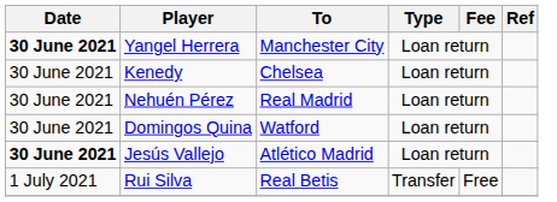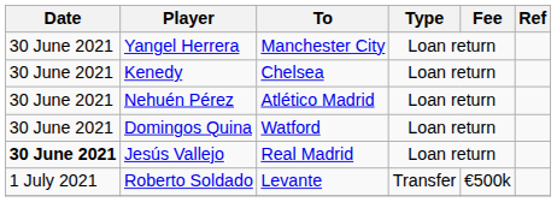 <table class="wikitable">
 <tr>
 <th>Date</th>
 <th>Player</th>
 <th>To</th>
 <th>Type</th>
 <th>Fee</th>
 <th>Ref</th>
 </tr>
 <tr>
-<td><strong>30 June 2021</strong></td>
+<td>30 June 2021</td>
 <td> <a href='#'>Yangel Herrera</a></td>
 <td> <a href='#'>Manchester City</a></td>
 <td align=center colspan=2>Loan return</td>
 <td align=center></td>
 </tr>
 <tr>
 <td>30 June 2021</td>
 <td> <a href='#'>Kenedy</a></td>
 <td> <a href='#'>Chelsea</a></td>
 <td align=center colspan=2>Loan return</td>
 <td align=center></td>
 </tr>
 <tr>
 <td>30 June 2021</td>
 <td> <a href='#'>Nehuén Pérez</a></td>
-<td><a href='#'>Real Madrid</a></td>
+<td><a href='#'>Atlético Madrid</a></td>
 <td align=center colspan=2>Loan return</td>
 <td align=center></td>
 </tr>
 <tr>
 <td>30 June 2021</td>
 <td> <a href='#'>Domingos Quina</a></td>
 <td> <a href='#'>Watford</a></td>
 <td align=center colspan=2>Loan return</td>
 <td align=center></td>
 </tr>
 <tr>
 <td><strong>30 June 2021</strong></td>
 <td> <a href='#'>Jesús Vallejo</a></td>
-<td><a href='#'>Atlético Madrid</a></td>
+<td><a href='#'>Real Madrid</a></td>
 <td align=center colspan=2>Loan return</td>
 <td align=center></td>
 </tr>
 <tr>
 <td>1 July 2021</td>
-<td> <a href='#'>Rui Silva</a></td>
-<td><a href='#'>Real Betis</a></td>
+<td> <a href='#'>Roberto Soldado</a></td>
+<td><a href='#'>Levante</a></td>
 <td align=center>Transfer</td>
-<td>Free</td>
+<td align=center>€500k</td>
 <td align=center></td>
 </tr>
 <tr>
 </tr>
 </table>
